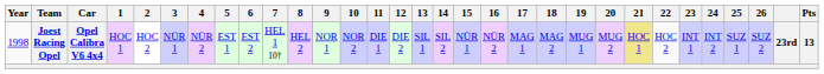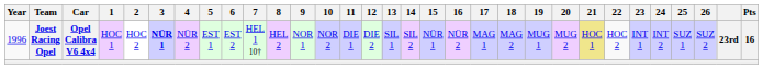 <table class="wikitable" border="1" style="text-align:center; font-size:85%;">
 <tr>
 <th>Year</th>
 <th>Team</th>
 <th>Car</th>
 <th>1</th>
 <th>2</th>
 <th>3</th>
 <th>4</th>
 <th>5</th>
 <th>6</th>
 <th>7</th>
 <th>8</th>
 <th>9</th>
 <th>10</th>
 <th>11</th>
 <th>12</th>
 <th>13</th>
 <th>14</th>
 <th>15</th>
 <th>16</th>
 <th>17</th>
 <th>18</th>
 <th>19</th>
 <th>20</th>
 <th>21</th>
 <th>22</th>
 <th>23</th>
 <th>24</th>
 <th>25</th>
 <th>26</th>
 <th></th>
 <th>Pts</th>
 </tr>
 <tr>
-<td><a href='#'>1998</a></td>
+<td><a href='#'>1996</a></td>
 <th><a href='#'>Joest Racing Opel</a></th>
 <th><a href='#'>Opel Calibra V6 4x4</a></th>
 <td style="background:#efcfff;"><a href='#'>HOC<br>1</a><br></td>
 <td style="background:#ffffff;"><a href='#'>HOC<br>2</a><br></td>
-<td style="background:#cfcfff;"><a href='#'>NÜR<br>1</a><br></td>
+<td style="background:#cfcfff;"><strong><a href='#'>NÜR<br>1</a><br></strong></td>
 <td style="background:#efcfff;"><a href='#'>NÜR<br>2</a><br></td>
 <td style="background:#dfffdf;"><a href='#'>EST<br>1</a><br></td>
 <td style="background:#dfffdf;"><a href='#'>EST<br>2</a><br></td>
 <td style="background:#dfffdf;"><a href='#'>HEL<br>1</a><br><small>10†</small></td>
 <td style="background:#efcfff;"><a href='#'>HEL<br>2</a><br></td>
 <td style="background:#dfffdf;"><a href='#'>NOR<br>1</a><br></td>
 <td style="background:#cfcfff;"><a href='#'>NOR<br>2</a><br></td>
 <td style="background:#cfcfff;"><a href='#'>DIE<br>1</a><br></td>
 <td style="background:#dfffdf;"><a href='#'>DIE<br>2</a><br></td>
 <td style="background:#cfcfff;"><a href='#'>SIL<br>1</a><br></td>
 <td style="background:#efcfff;"><a href='#'>SIL<br>2</a><br></td>
 <td style="background:#cfcfff;"><a href='#'>NÜR<br>1</a><br></td>
 <td style="background:#efcfff;"><a href='#'>NÜR<br>2</a><br></td>
 <td style="background:#cfcfff;"><a href='#'>MAG<br>1</a><br></td>
 <td style="background:#cfcfff;"><a href='#'>MAG<br>2</a><br></td>
 <td style="background:#cfcfff;"><a href='#'>MUG<br>1</a><br></td>
 <td style="background:#efcfff;"><a href='#'>MUG<br>2</a><br></td>
 <td style="background: khaki;"><a href='#'>HOC<br>1</a></td>
 <td><a href='#'>HOC<br>2</a></td>
 <td style="background:#cfcfff;"><a href='#'>INT<br>1</a><br></td>
 <td style="background:#cfcfff;"><a href='#'>INT<br>2</a><br></td>
 <td style="background:#cfcfff;"><a href='#'>SUZ<br>1</a><br></td>
 <td style="background:#cfcfff;"><a href='#'>SUZ<br>2</a><br></td>
 <th>23rd</th>
-<th>13</th>
+<th>16</th>
 </tr>
 <tr>
 <th colspan="31"></th>
 </tr>
 </table>
